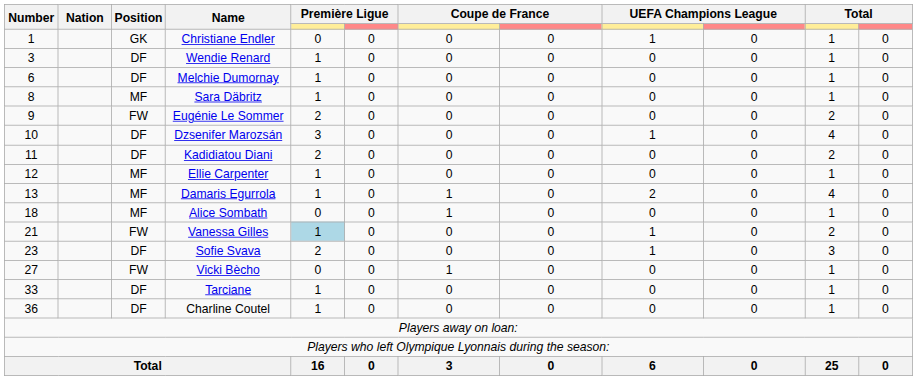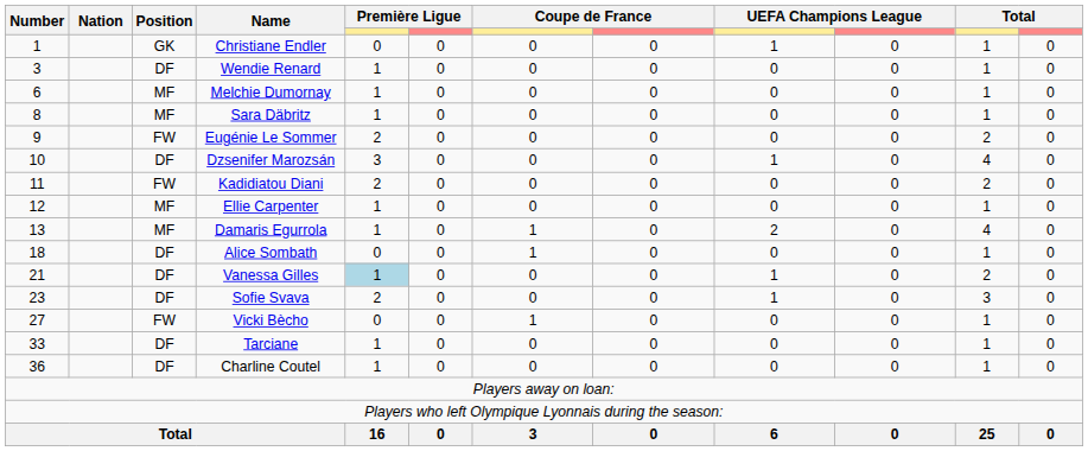 <table class="wikitable" style="font-size: 95%; text-align: center;">
 <tr>
 <th rowspan=2 width=60>Number</th>
 <th rowspan=2 width=60>Nation</th>
 <th rowspan=2 width=60>Position</th>
 <th rowspan=2 width=150>Name</th>
 <th colspan=2>Première Ligue</th>
 <th colspan=2>Coupe de France</th>
 <th colspan=2>UEFA Champions League</th>
 <th colspan=2>Total</th>
 </tr>
 <tr>
 <th style="width:60px; background:#fe9;"></th>
 <th style="width:60px; background:#ff8888;"></th>
 <th style="width:120px; background:#fe9;"></th>
 <th style="width:120px; background:#ff8888;"></th>
 <th style="width:120px; background:#fe9;"></th>
 <th style="width:120px; background:#ff8888;"></th>
 <th style="width:60px; background:#fe9;"></th>
 <th style="width:60px; background:#ff8888;"></th>
 </tr>
 <tr>
 <td>1</td>
 <td></td>
 <td>GK</td>
 <td><a href='#'>Christiane Endler</a></td>
 <td>0</td>
 <td>0</td>
 <td>0</td>
 <td>0</td>
 <td>1</td>
 <td>0</td>
 <td>1</td>
 <td>0</td>
 </tr>
 <tr>
 <td>3</td>
 <td></td>
 <td>DF</td>
 <td><a href='#'>Wendie Renard</a></td>
 <td>1</td>
 <td>0</td>
 <td>0</td>
 <td>0</td>
 <td>0</td>
 <td>0</td>
 <td>1</td>
 <td>0</td>
 </tr>
 <tr>
 <td>6</td>
 <td></td>
-<td>DF</td>
+<td>MF</td>
 <td><a href='#'>Melchie Dumornay</a></td>
 <td>1</td>
 <td>0</td>
 <td>0</td>
 <td>0</td>
 <td>0</td>
 <td>0</td>
 <td>1</td>
 <td>0</td>
 </tr>
 <tr>
 <td>8</td>
 <td></td>
 <td>MF</td>
 <td><a href='#'>Sara Däbritz</a></td>
 <td>1</td>
 <td>0</td>
 <td>0</td>
 <td>0</td>
 <td>0</td>
 <td>0</td>
 <td>1</td>
 <td>0</td>
 </tr>
 <tr>
 <td>9</td>
 <td></td>
 <td>FW</td>
 <td><a href='#'>Eugénie Le Sommer</a></td>
 <td>2</td>
 <td>0</td>
 <td>0</td>
 <td>0</td>
 <td>0</td>
 <td>0</td>
 <td>2</td>
 <td>0</td>
 </tr>
 <tr>
 <td>10</td>
 <td></td>
 <td>DF</td>
 <td><a href='#'>Dzsenifer Marozsán</a></td>
 <td>3</td>
 <td>0</td>
 <td>0</td>
 <td>0</td>
 <td>1</td>
 <td>0</td>
 <td>4</td>
 <td>0</td>
 </tr>
 <tr>
 <td>11</td>
 <td></td>
-<td>DF</td>
+<td>FW</td>
 <td><a href='#'>Kadidiatou Diani</a></td>
 <td>2</td>
 <td>0</td>
 <td>0</td>
 <td>0</td>
 <td>0</td>
 <td>0</td>
 <td>2</td>
 <td>0</td>
 </tr>
 <tr>
 <td>12</td>
 <td></td>
 <td>MF</td>
 <td><a href='#'>Ellie Carpenter</a></td>
 <td>1</td>
 <td>0</td>
 <td>0</td>
 <td>0</td>
 <td>0</td>
 <td>0</td>
 <td>1</td>
 <td>0</td>
 </tr>
 <tr>
 <td>13</td>
 <td></td>
 <td>MF</td>
 <td><a href='#'>Damaris Egurrola</a></td>
 <td>1</td>
 <td>0</td>
 <td>1</td>
 <td>0</td>
 <td>2</td>
 <td>0</td>
 <td>4</td>
 <td>0</td>
 </tr>
 <tr>
 <td>18</td>
 <td></td>
-<td>MF</td>
+<td>DF</td>
 <td><a href='#'>Alice Sombath</a></td>
 <td>0</td>
 <td>0</td>
 <td>1</td>
 <td>0</td>
 <td>0</td>
 <td>0</td>
 <td>1</td>
 <td>0</td>
 </tr>
 <tr>
 <td>21</td>
 <td></td>
-<td>FW</td>
+<td>DF</td>
 <td><a href='#'>Vanessa Gilles</a></td>
 <td style="background: lightblue;">1</td>
 <td>0</td>
 <td>0</td>
 <td>0</td>
 <td>1</td>
 <td>0</td>
 <td>2</td>
 <td>0</td>
 </tr>
 <tr>
 <td>23</td>
 <td></td>
 <td>DF</td>
 <td><a href='#'>Sofie Svava</a></td>
 <td>2</td>
 <td>0</td>
 <td>0</td>
 <td>0</td>
 <td>1</td>
 <td>0</td>
 <td>3</td>
 <td>0</td>
 </tr>
 <tr>
 <td>27</td>
 <td></td>
 <td>FW</td>
 <td><a href='#'>Vicki Bècho</a></td>
 <td>0</td>
 <td>0</td>
 <td>1</td>
 <td>0</td>
 <td>0</td>
 <td>0</td>
 <td>1</td>
 <td>0</td>
 </tr>
 <tr>
 <td>33</td>
 <td></td>
 <td>DF</td>
 <td><a href='#'>Tarciane</a></td>
 <td>1</td>
 <td>0</td>
 <td>0</td>
 <td>0</td>
 <td>0</td>
 <td>0</td>
 <td>1</td>
 <td>0</td>
 </tr>
 <tr>
 <td>36</td>
 <td></td>
 <td>DF</td>
 <td>Charline Coutel</td>
 <td>1</td>
 <td>0</td>
 <td>0</td>
 <td>0</td>
 <td>0</td>
 <td>0</td>
 <td>1</td>
 <td>0</td>
 </tr>
 <tr>
 <td colspan="15"><em>Players away on loan:</em></td>
 </tr>
 <tr>
 <td colspan="15"><em>Players who left Olympique Lyonnais during the season:</em></td>
 </tr>
 <tr>
 <th colspan=4>Total</th>
 <th>16</th>
 <th>0</th>
 <th>3</th>
 <th>0</th>
 <th>6</th>
 <th>0</th>
 <th>25</th>
 <th>0</th>
 </tr>
 </table>
